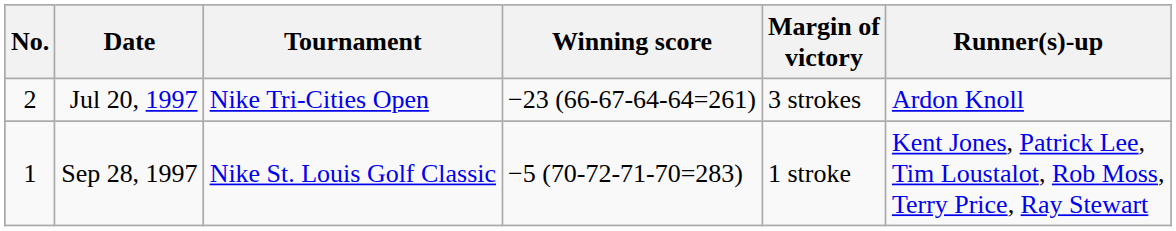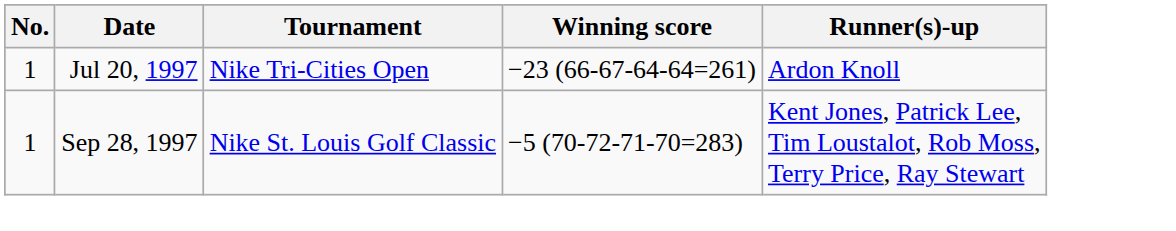 <table class="wikitable" style="font-size:95%;">
 <tr>
 <th>No.</th>
 <th>Date</th>
 <th>Tournament</th>
 <th>Winning score</th>
-<th>Margin of<br>victory</th>
 <th>Runner(s)-up</th>
 </tr>
 <tr>
-<td align=center>2</td>
+<td align=center>1</td>
 <td align=right>Jul 20, <a href='#'>1997</a></td>
 <td><a href='#'>Nike Tri-Cities Open</a></td>
 <td>−23 (66-67-64-64=261)</td>
-<td>3 strokes</td>
 <td> <a href='#'>Ardon Knoll</a></td>
 </tr>
 <tr>
 <td align=center>1</td>
 <td align=right>Sep 28, 1997</td>
 <td><a href='#'>Nike St. Louis Golf Classic</a></td>
 <td>−5 (70-72-71-70=283)</td>
-<td>1 stroke</td>
 <td> <a href='#'>Kent Jones</a>,  <a href='#'>Patrick Lee</a>,<br> <a href='#'>Tim Loustalot</a>,  <a href='#'>Rob Moss</a>,<br> <a href='#'>Terry Price</a>,  <a href='#'>Ray Stewart</a></td>
 </tr>
 </table>
